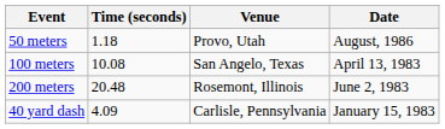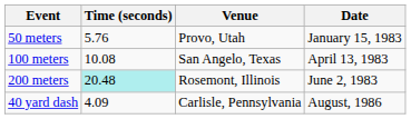 <table class="wikitable">
 <tr>
 <th>Event</th>
 <th>Time (seconds)</th>
 <th>Venue</th>
 <th>Date</th>
 </tr>
 <tr>
 <td><a href='#'>50 meters</a></td>
-<td>1.18</td>
+<td>5.76</td>
 <td>Provo, Utah</td>
-<td>August, 1986</td>
+<td>January 15, 1983</td>
 </tr>
 <tr>
 <td><a href='#'>100 meters</a></td>
 <td>10.08</td>
 <td>San Angelo, Texas</td>
 <td>April 13, 1983</td>
 </tr>
 <tr>
 <td><a href='#'>200 meters</a></td>
-<td>20.48</td>
+<td style="background: paleturquoise;">20.48</td>
 <td>Rosemont, Illinois</td>
 <td>June 2, 1983</td>
 </tr>
 <tr>
 <td><a href='#'>40 yard dash</a></td>
 <td>4.09</td>
 <td>Carlisle, Pennsylvania</td>
-<td>January 15, 1983</td>
+<td>August, 1986</td>
 </tr>
 </table>
